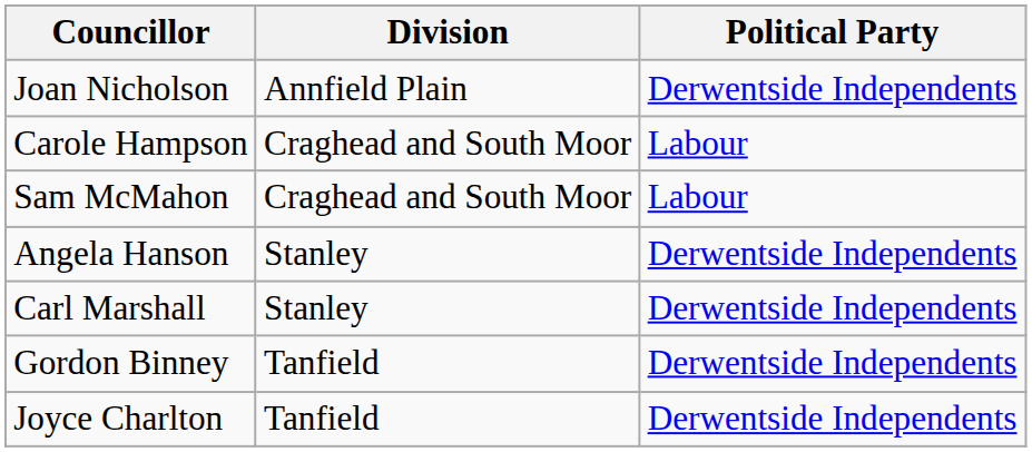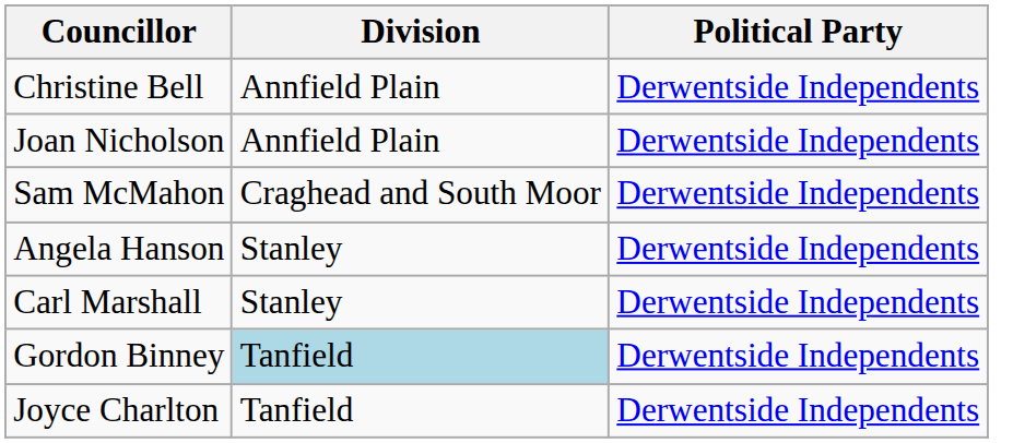 <table class="wikitable">
 <tr>
 <th>Councillor</th>
 <th>Division</th>
 <th>Political Party</th>
 </tr>
 <tr>
+<td>Christine Bell</td>
+<td>Annfield Plain</td>
+<td><a href='#'>Derwentside Independents</a></td>
+</tr>
+<tr>
 <td>Joan Nicholson</td>
 <td>Annfield Plain</td>
 <td><a href='#'>Derwentside Independents</a></td>
 </tr>
 <tr>
-<td>Carole Hampson</td>
-<td>Craghead and South Moor</td>
-<td><a href='#'>Labour</a></td>
-</tr>
-<tr>
 <td>Sam McMahon</td>
 <td>Craghead and South Moor</td>
-<td><a href='#'>Labour</a></td>
+<td><a href='#'>Derwentside Independents</a></td>
 </tr>
 <tr>
 <td>Angela Hanson</td>
 <td>Stanley</td>
 <td><a href='#'>Derwentside Independents</a></td>
 </tr>
 <tr>
 <td>Carl Marshall</td>
 <td>Stanley</td>
 <td><a href='#'>Derwentside Independents</a></td>
 </tr>
 <tr>
 <td>Gordon Binney</td>
-<td>Tanfield</td>
+<td style="background: lightblue;">Tanfield</td>
 <td><a href='#'>Derwentside Independents</a></td>
 </tr>
 <tr>
 <td>Joyce Charlton</td>
 <td>Tanfield</td>
 <td><a href='#'>Derwentside Independents</a></td>
 </tr>
 </table>
